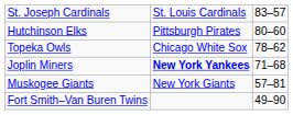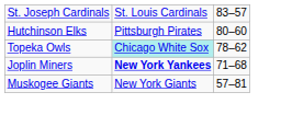 <table class="wikitable">
 <tr>
 <td><a href='#'>St. Joseph Cardinals</a></td>
 <td><a href='#'>St. Louis Cardinals</a></td>
 <td>83–57</td>
 </tr>
 <tr>
 <td><a href='#'>Hutchinson Elks</a></td>
 <td><a href='#'>Pittsburgh Pirates</a></td>
 <td>80–60</td>
 </tr>
 <tr>
 <td><a href='#'>Topeka Owls</a></td>
-<td><a href='#'>Chicago White Sox</a></td>
+<td style="background: paleturquoise;"><a href='#'>Chicago White Sox</a></td>
 <td>78–62</td>
 </tr>
 <tr>
 <td><a href='#'>Joplin Miners</a></td>
 <td><strong><a href='#'>New York Yankees</a></strong></td>
 <td>71–68</td>
 </tr>
 <tr>
 <td><a href='#'>Muskogee Giants</a></td>
 <td><a href='#'>New York Giants</a></td>
 <td>57–81</td>
 </tr>
-<tr>
-<td><a href='#'>Fort Smith–Van Buren Twins</a></td>
-<td></td>
-<td>49–90</td>
-</tr>
 </table>
